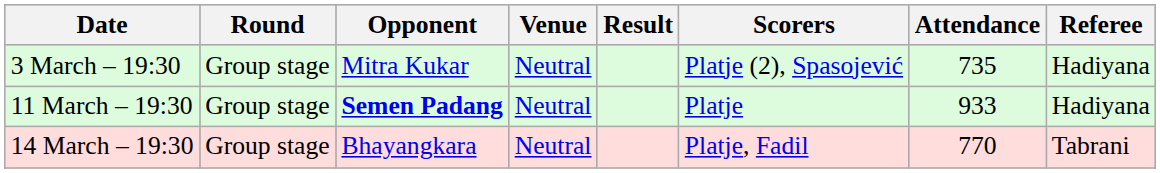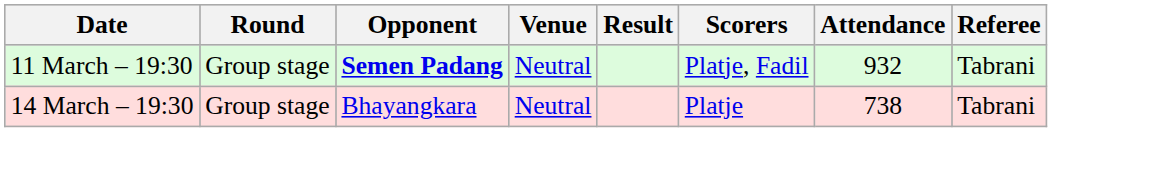 <table class="wikitable">
 <tr>
 <th>Date</th>
 <th>Round</th>
 <th>Opponent</th>
 <th>Venue</th>
 <th>Result</th>
 <th>Scorers</th>
 <th>Attendance</th>
 <th>Referee</th>
 </tr>
 <tr bgcolor="#DDFCDD">
-<td>3 March – 19:30</td>
-<td align="center">Group stage</td>
-<td><a href='#'>Mitra Kukar</a></td>
-<td><a href='#'>Neutral</a></td>
-<td></td>
-<td><a href='#'>Platje</a> (2), <a href='#'>Spasojević</a></td>
-<td align="center">735</td>
-<td>Hadiyana</td>
-</tr>
-<tr bgcolor="#DDFCDD">
 <td>11 March – 19:30</td>
 <td align="center">Group stage</td>
 <td><strong><a href='#'>Semen Padang</a></strong></td>
 <td><a href='#'>Neutral</a></td>
 <td></td>
-<td><a href='#'>Platje</a></td>
-<td align="center">933</td>
-<td>Hadiyana</td>
+<td><a href='#'>Platje</a>, <a href='#'>Fadil</a></td>
+<td align="center">932</td>
+<td>Tabrani</td>
 </tr>
 <tr bgcolor="#FFDDDD">
 <td>14 March – 19:30</td>
 <td align="center">Group stage</td>
 <td><a href='#'>Bhayangkara</a></td>
 <td><a href='#'>Neutral</a></td>
 <td></td>
-<td><a href='#'>Platje</a>, <a href='#'>Fadil</a></td>
-<td align="center">770</td>
+<td><a href='#'>Platje</a></td>
+<td align="center">738</td>
 <td>Tabrani</td>
 </tr>
 </table>
